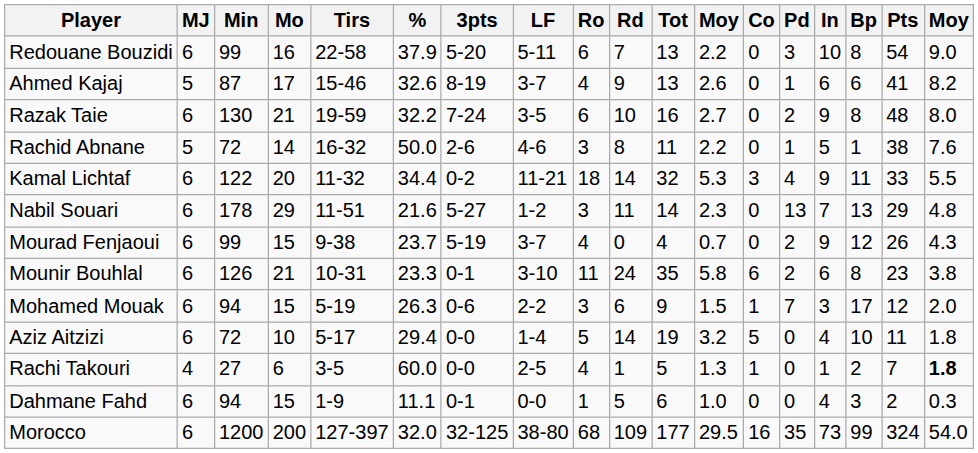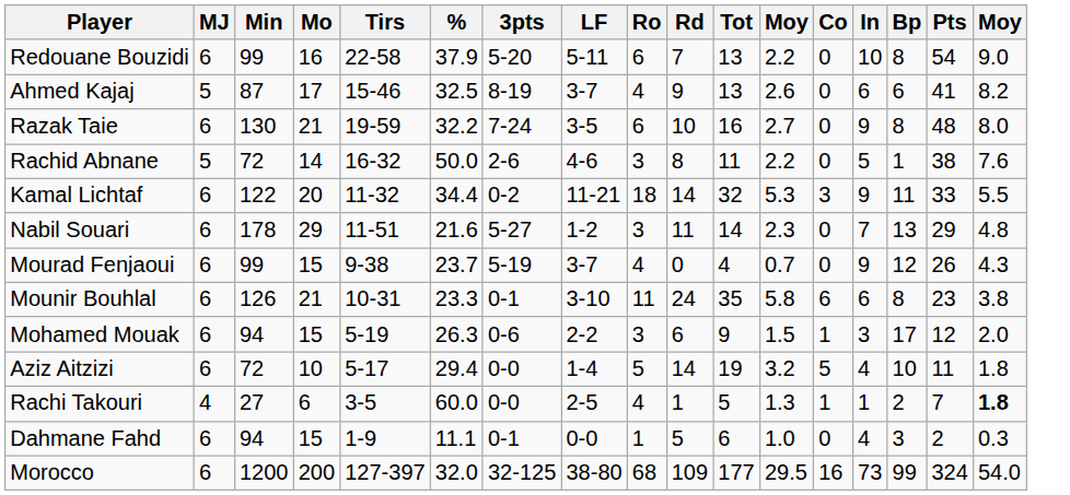 <table class="wikitable">
 <tr>
 <th>Player</th>
 <th>MJ</th>
 <th>Min</th>
 <th>Mo</th>
 <th>Tirs</th>
 <th>%</th>
 <th>3pts</th>
 <th>LF</th>
 <th>Ro</th>
 <th>Rd</th>
 <th>Tot</th>
 <th>Moy</th>
 <th>Co</th>
-<th>Pd</th>
 <th>In</th>
 <th>Bp</th>
 <th>Pts</th>
 <th>Moy</th>
 </tr>
 <tr>
 <td>Redouane Bouzidi</td>
 <td>6</td>
 <td>99</td>
 <td>16</td>
 <td>22-58</td>
 <td>37.9</td>
 <td>5-20</td>
 <td>5-11</td>
 <td>6</td>
 <td>7</td>
 <td>13</td>
 <td>2.2</td>
 <td>0</td>
-<td>3</td>
 <td>10</td>
 <td>8</td>
 <td>54</td>
 <td>9.0</td>
 </tr>
 <tr>
 <td>Ahmed Kajaj</td>
 <td>5</td>
 <td>87</td>
 <td>17</td>
 <td>15-46</td>
-<td>32.6</td>
+<td>32.5</td>
 <td>8-19</td>
 <td>3-7</td>
 <td>4</td>
 <td>9</td>
 <td>13</td>
 <td>2.6</td>
 <td>0</td>
-<td>1</td>
 <td>6</td>
 <td>6</td>
 <td>41</td>
 <td>8.2</td>
 </tr>
 <tr>
 <td>Razak Taie</td>
 <td>6</td>
 <td>130</td>
 <td>21</td>
 <td>19-59</td>
 <td>32.2</td>
 <td>7-24</td>
 <td>3-5</td>
 <td>6</td>
 <td>10</td>
 <td>16</td>
 <td>2.7</td>
 <td>0</td>
-<td>2</td>
 <td>9</td>
 <td>8</td>
 <td>48</td>
 <td>8.0</td>
 </tr>
 <tr>
 <td>Rachid Abnane</td>
 <td>5</td>
 <td>72</td>
 <td>14</td>
 <td>16-32</td>
 <td>50.0</td>
 <td>2-6</td>
 <td>4-6</td>
 <td>3</td>
 <td>8</td>
 <td>11</td>
 <td>2.2</td>
 <td>0</td>
-<td>1</td>
 <td>5</td>
 <td>1</td>
 <td>38</td>
 <td>7.6</td>
 </tr>
 <tr>
 <td>Kamal Lichtaf</td>
 <td>6</td>
 <td>122</td>
 <td>20</td>
 <td>11-32</td>
 <td>34.4</td>
 <td>0-2</td>
 <td>11-21</td>
 <td>18</td>
 <td>14</td>
 <td>32</td>
 <td>5.3</td>
 <td>3</td>
-<td>4</td>
 <td>9</td>
 <td>11</td>
 <td>33</td>
 <td>5.5</td>
 </tr>
 <tr>
 <td>Nabil Souari</td>
 <td>6</td>
 <td>178</td>
 <td>29</td>
 <td>11-51</td>
 <td>21.6</td>
 <td>5-27</td>
 <td>1-2</td>
 <td>3</td>
 <td>11</td>
 <td>14</td>
 <td>2.3</td>
 <td>0</td>
-<td>13</td>
 <td>7</td>
 <td>13</td>
 <td>29</td>
 <td>4.8</td>
 </tr>
 <tr>
 <td>Mourad Fenjaoui</td>
 <td>6</td>
 <td>99</td>
 <td>15</td>
 <td>9-38</td>
 <td>23.7</td>
 <td>5-19</td>
 <td>3-7</td>
 <td>4</td>
 <td>0</td>
 <td>4</td>
 <td>0.7</td>
 <td>0</td>
-<td>2</td>
 <td>9</td>
 <td>12</td>
 <td>26</td>
 <td>4.3</td>
 </tr>
 <tr>
 <td>Mounir Bouhlal</td>
 <td>6</td>
 <td>126</td>
 <td>21</td>
 <td>10-31</td>
 <td>23.3</td>
 <td>0-1</td>
 <td>3-10</td>
 <td>11</td>
 <td>24</td>
 <td>35</td>
 <td>5.8</td>
 <td>6</td>
-<td>2</td>
 <td>6</td>
 <td>8</td>
 <td>23</td>
 <td>3.8</td>
 </tr>
 <tr>
 <td>Mohamed Mouak</td>
 <td>6</td>
 <td>94</td>
 <td>15</td>
 <td>5-19</td>
 <td>26.3</td>
 <td>0-6</td>
 <td>2-2</td>
 <td>3</td>
 <td>6</td>
 <td>9</td>
 <td>1.5</td>
 <td>1</td>
-<td>7</td>
 <td>3</td>
 <td>17</td>
 <td>12</td>
 <td>2.0</td>
 </tr>
 <tr>
 <td>Aziz Aitzizi</td>
 <td>6</td>
 <td>72</td>
 <td>10</td>
 <td>5-17</td>
 <td>29.4</td>
 <td>0-0</td>
 <td>1-4</td>
 <td>5</td>
 <td>14</td>
 <td>19</td>
 <td>3.2</td>
 <td>5</td>
-<td>0</td>
 <td>4</td>
 <td>10</td>
 <td>11</td>
 <td>1.8</td>
 </tr>
 <tr>
 <td>Rachi Takouri</td>
 <td>4</td>
 <td>27</td>
 <td>6</td>
 <td>3-5</td>
 <td>60.0</td>
 <td>0-0</td>
 <td>2-5</td>
 <td>4</td>
 <td>1</td>
 <td>5</td>
 <td>1.3</td>
 <td>1</td>
-<td>0</td>
 <td>1</td>
 <td>2</td>
 <td>7</td>
 <td><strong>1.8</strong></td>
 </tr>
 <tr>
 <td>Dahmane Fahd</td>
 <td>6</td>
 <td>94</td>
 <td>15</td>
 <td>1-9</td>
 <td>11.1</td>
 <td>0-1</td>
 <td>0-0</td>
 <td>1</td>
 <td>5</td>
 <td>6</td>
 <td>1.0</td>
-<td>0</td>
 <td>0</td>
 <td>4</td>
 <td>3</td>
 <td>2</td>
 <td>0.3</td>
 </tr>
 <tr>
 <td>Morocco</td>
 <td>6</td>
 <td>1200</td>
 <td>200</td>
 <td>127-397</td>
 <td>32.0</td>
 <td>32-125</td>
 <td>38-80</td>
 <td>68</td>
 <td>109</td>
 <td>177</td>
 <td>29.5</td>
 <td>16</td>
-<td>35</td>
 <td>73</td>
 <td>99</td>
 <td>324</td>
 <td>54.0</td>
 </tr>
 </table>
